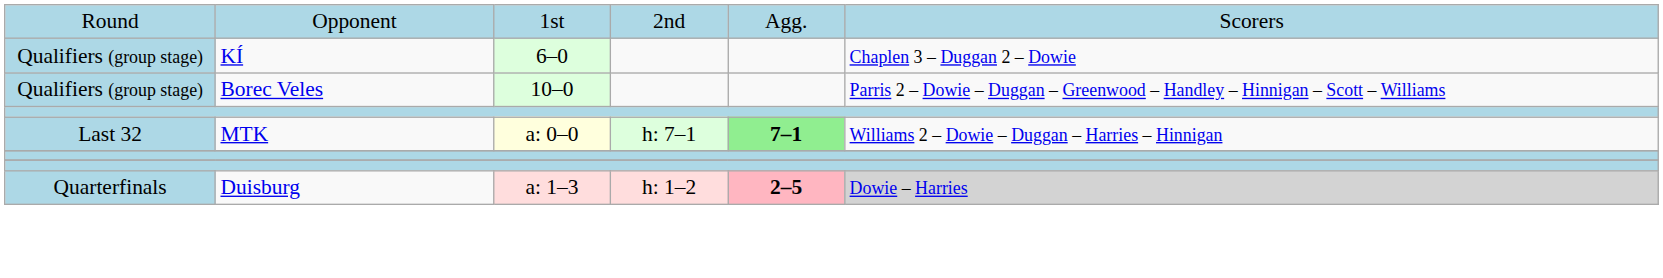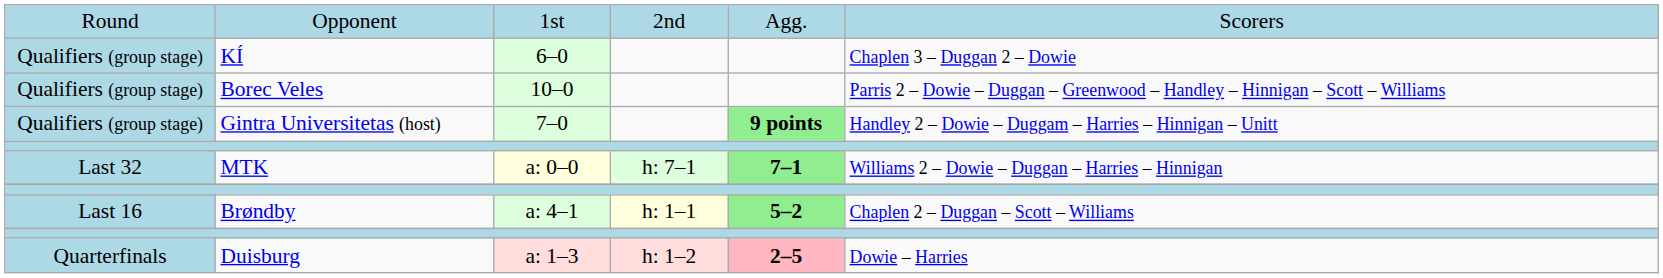 <table class="wikitable" style="text-align:center">
 <tr bgcolor=lightblue>
 <td width=150px>Round</td>
 <td width=200px>Opponent</td>
 <td width=80px>1st</td>
 <td width=80px>2nd</td>
 <td width=80px>Agg.</td>
 <td width=600px>Scorers</td>
 </tr>
 <tr>
 <td bgcolor=lightblue>Qualifiers <small>(group stage)</small></td>
 <td align=left> <a href='#'>KÍ</a></td>
 <td bgcolor="#ddffdd">6–0</td>
 <td></td>
 <td></td>
 <td align=left><small><a href='#'>Chaplen</a> 3 – <a href='#'>Duggan</a> 2 – <a href='#'>Dowie</a></small></td>
 </tr>
 <tr>
 <td bgcolor=lightblue>Qualifiers <small>(group stage)</small></td>
 <td align=left> <a href='#'>Borec Veles</a></td>
 <td bgcolor="#ddffdd">10–0</td>
 <td></td>
 <td></td>
 <td align=left><small><a href='#'>Parris</a> 2 – <a href='#'>Dowie</a> – <a href='#'>Duggan</a> – <a href='#'>Greenwood</a> – <a href='#'>Handley</a> – <a href='#'>Hinnigan</a> – <a href='#'>Scott</a> – <a href='#'>Williams</a></small></td>
 </tr>
+<tr>
+<td bgcolor=lightblue>Qualifiers <small>(group stage)</small></td>
+<td align=left> <a href='#'>Gintra Universitetas</a> <small>(host)</small></td>
+<td bgcolor="#ddffdd">7–0</td>
+<td></td>
+<td bgcolor=lightgreen><strong>9 points</strong></td>
+<td align=left><small><a href='#'>Handley</a> 2 – <a href='#'>Dowie</a> – <a href='#'>Duggam</a> – <a href='#'>Harries</a> – <a href='#'>Hinnigan</a> – <a href='#'>Unitt</a></small></td>
+</tr>
 <tr bgcolor=lightblue>
 <td colspan=6></td>
 </tr>
 <tr>
 <td bgcolor=lightblue>Last 32</td>
 <td align=left> <a href='#'>MTK</a></td>
 <td bgcolor="#ffffdd">a: 0–0</td>
 <td bgcolor="#ddffdd">h: 7–1</td>
 <td bgcolor=lightgreen><strong>7–1</strong></td>
 <td align=left><small><a href='#'>Williams</a> 2 – <a href='#'>Dowie</a> – <a href='#'>Duggan</a> – <a href='#'>Harries</a> – <a href='#'>Hinnigan</a></small></td>
 </tr>
 <tr>
 </tr>
 <tr bgcolor=lightblue>
 <td colspan=6></td>
 </tr>
 <tr>
+<td bgcolor=lightblue>Last 16</td>
+<td align=left> <a href='#'>Brøndby</a></td>
+<td bgcolor="#ddffdd">a: 4–1</td>
+<td bgcolor="#ffffdd">h: 1–1</td>
+<td bgcolor=lightgreen><strong>5–2</strong></td>
+<td align=left><small><a href='#'>Chaplen</a> 2 – <a href='#'>Duggan</a> – <a href='#'>Scott</a> – <a href='#'>Williams</a></small></td>
+</tr>
+<tr>
 </tr>
 <tr bgcolor=lightblue>
 <td colspan=6></td>
 </tr>
 <tr>
 <td bgcolor=lightblue>Quarterfinals</td>
 <td align=left> <a href='#'>Duisburg</a></td>
 <td bgcolor="#ffdddd">a: 1–3</td>
 <td bgcolor="#ffdddd">h: 1–2</td>
 <td bgcolor=lightpink><strong>2–5</strong></td>
-<td align=left style="background: lightgrey;"><small><a href='#'>Dowie</a> – <a href='#'>Harries</a></small></td>
+<td align=left><small><a href='#'>Dowie</a> – <a href='#'>Harries</a></small></td>
 </tr>
 </table>
